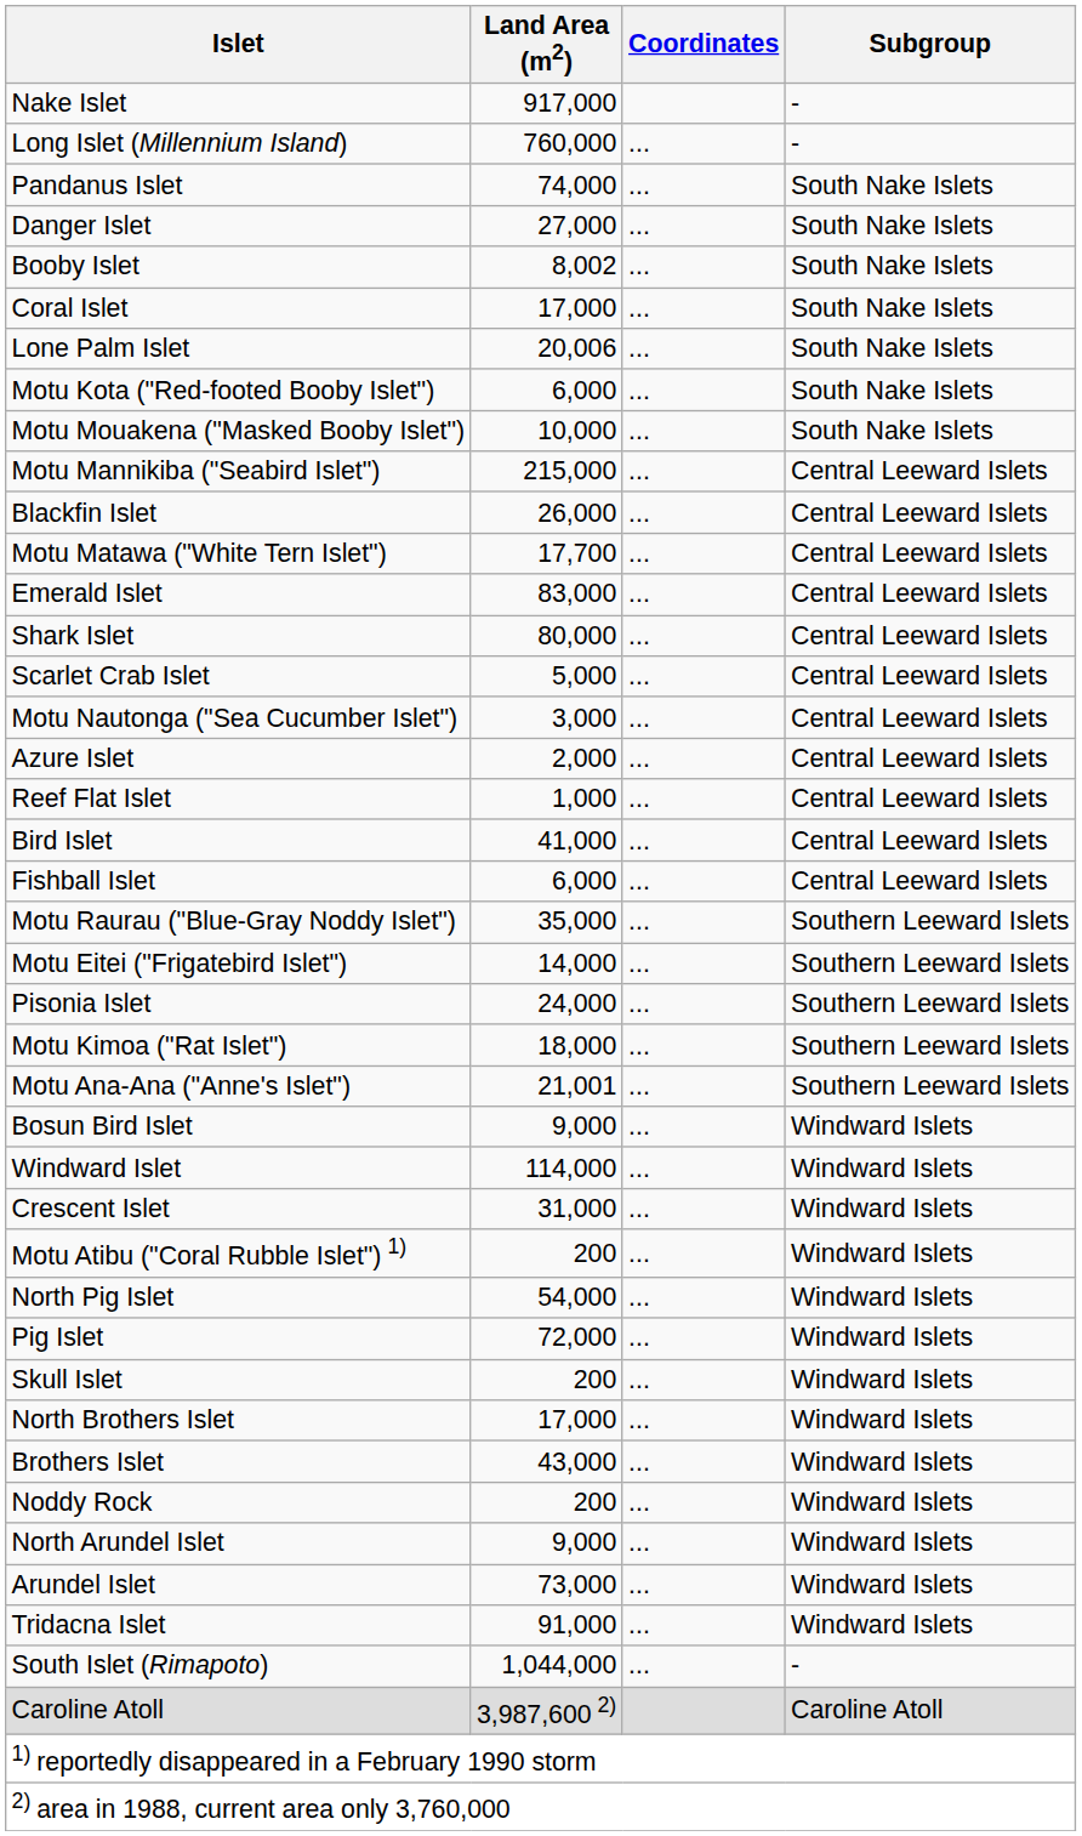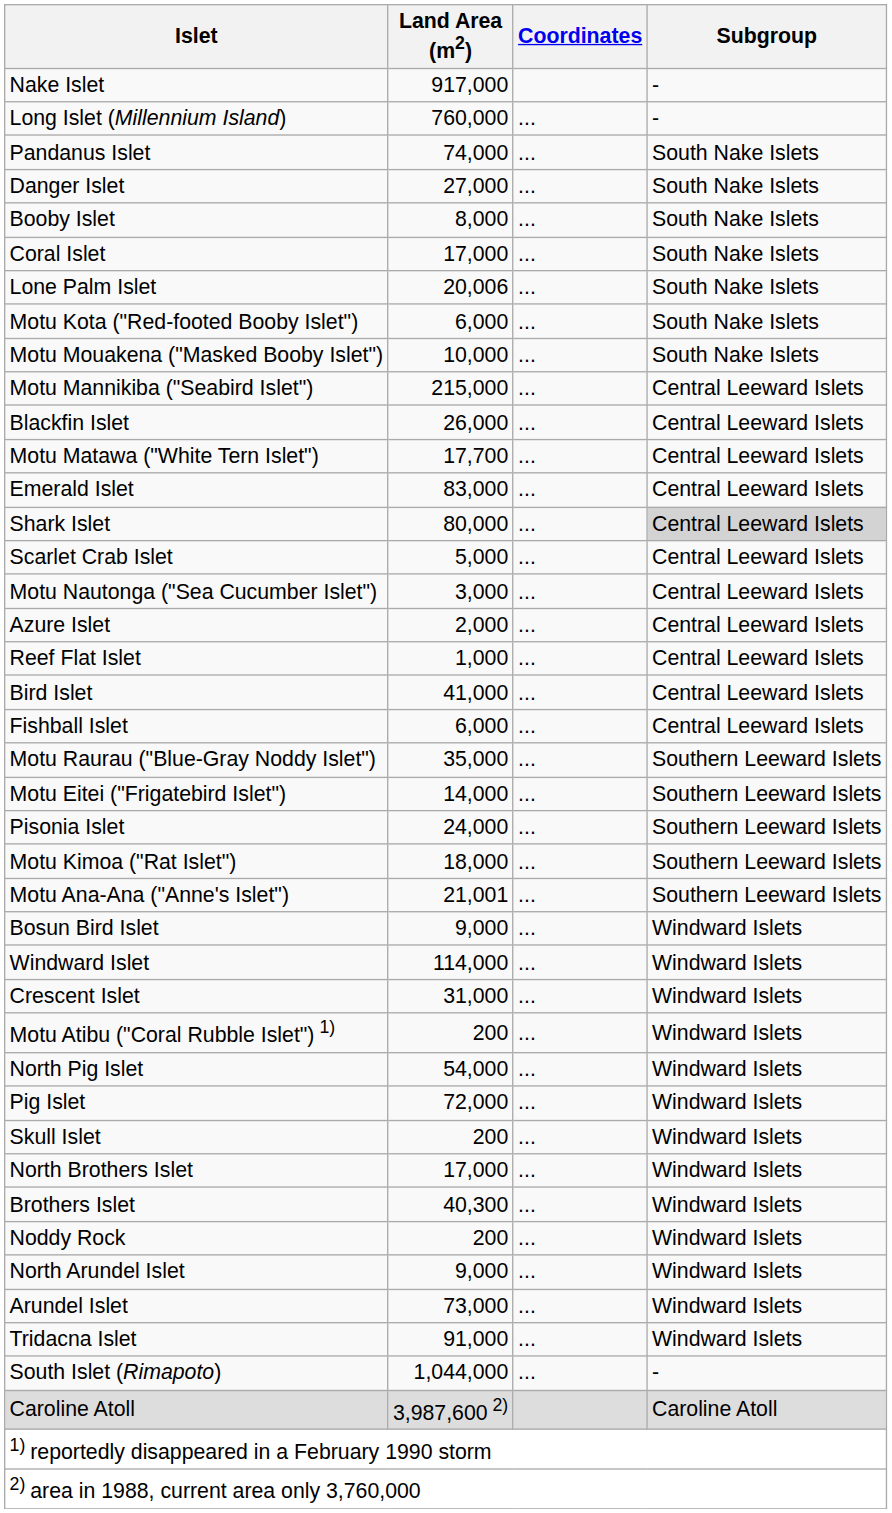 <table class="wikitable sortable">
 <tr>
 <th>Islet</th>
 <th>Land Area<br>(m<sup>2</sup>)</th>
 <th><a href='#'>Coordinates</a></th>
 <th>Subgroup</th>
 </tr>
 <tr>
 <td>Nake Islet</td>
 <td align="right">917,000</td>
 <td></td>
 <td>-</td>
 </tr>
 <tr>
 <td>Long Islet (<em>Millennium Island</em>)</td>
 <td align="right">760,000</td>
 <td>...</td>
 <td>-</td>
 </tr>
 <tr>
 <td>Pandanus Islet</td>
 <td align="right">74,000</td>
 <td>...</td>
 <td>South Nake Islets</td>
 </tr>
 <tr>
 <td>Danger Islet</td>
 <td align="right">27,000</td>
 <td>...</td>
 <td>South Nake Islets</td>
 </tr>
 <tr>
 <td>Booby Islet</td>
-<td align="right">8,002</td>
+<td align="right">8,000</td>
 <td>...</td>
 <td>South Nake Islets</td>
 </tr>
 <tr>
 <td>Coral Islet</td>
 <td align="right">17,000</td>
 <td>...</td>
 <td>South Nake Islets</td>
 </tr>
 <tr>
 <td>Lone Palm Islet</td>
 <td align="right">20,006</td>
 <td>...</td>
 <td>South Nake Islets</td>
 </tr>
 <tr>
 <td>Motu Kota ("Red-footed Booby Islet")</td>
 <td align="right">6,000</td>
 <td>...</td>
 <td>South Nake Islets</td>
 </tr>
 <tr>
 <td>Motu Mouakena ("Masked Booby Islet")</td>
 <td align="right">10,000</td>
 <td>...</td>
 <td>South Nake Islets</td>
 </tr>
 <tr>
 <td>Motu Mannikiba ("Seabird Islet")</td>
 <td align="right">215,000</td>
 <td>...</td>
 <td>Central Leeward Islets</td>
 </tr>
 <tr>
 <td>Blackfin Islet</td>
 <td align="right">26,000</td>
 <td>...</td>
 <td>Central Leeward Islets</td>
 </tr>
 <tr>
 <td>Motu Matawa ("White Tern Islet")</td>
 <td align="right">17,700</td>
 <td>...</td>
 <td>Central Leeward Islets</td>
 </tr>
 <tr>
 <td>Emerald Islet</td>
 <td align="right">83,000</td>
 <td>...</td>
 <td>Central Leeward Islets</td>
 </tr>
 <tr>
 <td>Shark Islet</td>
 <td align="right">80,000</td>
 <td>...</td>
-<td>Central Leeward Islets</td>
+<td style="background: lightgrey;">Central Leeward Islets</td>
 </tr>
 <tr>
 <td>Scarlet Crab Islet</td>
 <td align="right">5,000</td>
 <td>...</td>
 <td>Central Leeward Islets</td>
 </tr>
 <tr>
 <td>Motu Nautonga ("Sea Cucumber Islet")</td>
 <td align="right">3,000</td>
 <td>...</td>
 <td>Central Leeward Islets</td>
 </tr>
 <tr>
 <td>Azure Islet</td>
 <td align="right">2,000</td>
 <td>...</td>
 <td>Central Leeward Islets</td>
 </tr>
 <tr>
 <td>Reef Flat Islet</td>
 <td align="right">1,000</td>
 <td>...</td>
 <td>Central Leeward Islets</td>
 </tr>
 <tr>
 <td>Bird Islet</td>
 <td align="right">41,000</td>
 <td>...</td>
 <td>Central Leeward Islets</td>
 </tr>
 <tr>
 <td>Fishball Islet</td>
 <td align="right">6,000</td>
 <td>...</td>
 <td>Central Leeward Islets</td>
 </tr>
 <tr>
 <td>Motu Raurau ("Blue-Gray Noddy Islet")</td>
 <td align="right">35,000</td>
 <td>...</td>
 <td>Southern Leeward Islets</td>
 </tr>
 <tr>
 <td>Motu Eitei ("Frigatebird Islet")</td>
 <td align="right">14,000</td>
 <td>...</td>
 <td>Southern Leeward Islets</td>
 </tr>
 <tr>
 <td>Pisonia Islet</td>
 <td align="right">24,000</td>
 <td>...</td>
 <td>Southern Leeward Islets</td>
 </tr>
 <tr>
 <td>Motu Kimoa ("Rat Islet")</td>
 <td align="right">18,000</td>
 <td>...</td>
 <td>Southern Leeward Islets</td>
 </tr>
 <tr>
 <td>Motu Ana-Ana ("Anne's Islet")</td>
 <td align="right">21,001</td>
 <td>...</td>
 <td>Southern Leeward Islets</td>
 </tr>
 <tr>
 <td>Bosun Bird Islet</td>
 <td align="right">9,000</td>
 <td>...</td>
 <td>Windward Islets</td>
 </tr>
 <tr>
 <td>Windward Islet</td>
 <td align="right">114,000</td>
 <td>...</td>
 <td>Windward Islets</td>
 </tr>
 <tr>
 <td>Crescent Islet</td>
 <td align="right">31,000</td>
 <td>...</td>
 <td>Windward Islets</td>
 </tr>
 <tr>
 <td>Motu Atibu ("Coral Rubble Islet")<sup> 1)</sup></td>
 <td align="right">200</td>
 <td>...</td>
 <td>Windward Islets</td>
 </tr>
 <tr>
 <td>North Pig Islet</td>
 <td align="right">54,000</td>
 <td>...</td>
 <td>Windward Islets</td>
 </tr>
 <tr>
 <td>Pig Islet</td>
 <td align="right">72,000</td>
 <td>...</td>
 <td>Windward Islets</td>
 </tr>
 <tr>
 <td>Skull Islet</td>
 <td align="right">200</td>
 <td>...</td>
 <td>Windward Islets</td>
 </tr>
 <tr>
 <td>North Brothers Islet</td>
 <td align="right">17,000</td>
 <td>...</td>
 <td>Windward Islets</td>
 </tr>
 <tr>
 <td>Brothers Islet</td>
-<td align="right">43,000</td>
+<td align="right">40,300</td>
 <td>...</td>
 <td>Windward Islets</td>
 </tr>
 <tr>
 <td>Noddy Rock</td>
 <td align="right">200</td>
 <td>...</td>
 <td>Windward Islets</td>
 </tr>
 <tr>
 <td>North Arundel Islet</td>
 <td align="right">9,000</td>
 <td>...</td>
 <td>Windward Islets</td>
 </tr>
 <tr>
 <td>Arundel Islet</td>
 <td align="right">73,000</td>
 <td>...</td>
 <td>Windward Islets</td>
 </tr>
 <tr>
 <td>Tridacna Islet</td>
 <td align="right">91,000</td>
 <td>...</td>
 <td>Windward Islets</td>
 </tr>
 <tr>
 <td>South Islet (<em>Rimapoto</em>)</td>
 <td align="right">1,044,000</td>
 <td>...</td>
 <td>-</td>
 </tr>
 <tr style="background: #DDDDDD;" class="sortbottom">
 <td>Caroline Atoll</td>
 <td align="right">3,987,600<sup> 2)</sup></td>
 <td></td>
 <td>Caroline Atoll</td>
 </tr>
 <tr bgcolor=#ffffff class="sortbottom">
 <td colspan="6"><sup>1) </sup>reportedly disappeared in a February 1990 storm</td>
 </tr>
 <tr bgcolor=#ffffff class="sortbottom">
 <td colspan="6"><sup>2) </sup>area in 1988, current area only 3,760,000</td>
 </tr>
 </table>
